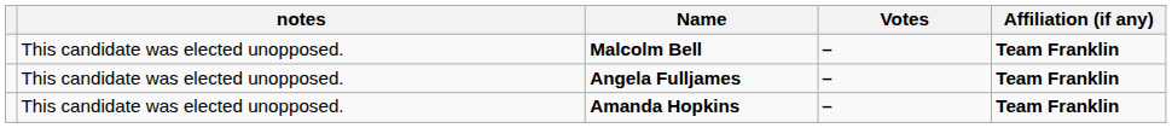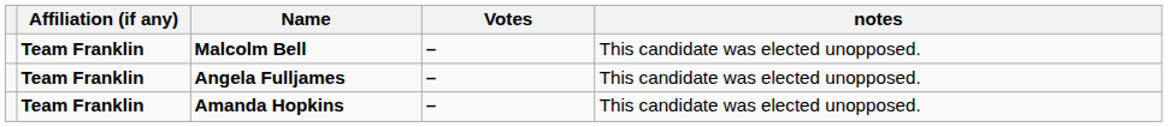 <table class="wikitable" style="width:51%;">
 <tr>
 <th style="width:1%;"></th>
-<th>notes</th>
+<th style="width:15%;">Affiliation (if any)</th>
 <th style="width:20%;">Name</th>
 <th style="width:15%;">Votes</th>
-<th style="width:15%;">Affiliation (if any)</th>
+<th>notes</th>
 </tr>
 <tr>
 <td bgcolor=></td>
-<td>This candidate was elected unopposed.</td>
+<td><strong>Team Franklin</strong></td>
 <td><strong>Malcolm Bell</strong></td>
 <td><strong>–</strong></td>
-<td><strong>Team Franklin</strong></td>
+<td>This candidate was elected unopposed.</td>
 </tr>
 <tr>
 <td bgcolor=></td>
-<td>This candidate was elected unopposed.</td>
+<td><strong>Team Franklin</strong></td>
 <td><strong>Angela Fulljames</strong></td>
 <td><strong>–</strong></td>
-<td><strong>Team Franklin</strong></td>
+<td>This candidate was elected unopposed.</td>
 </tr>
 <tr>
 <td bgcolor=></td>
-<td>This candidate was elected unopposed.</td>
+<td><strong>Team Franklin</strong></td>
 <td><strong>Amanda Hopkins</strong></td>
 <td><strong>–</strong></td>
-<td><strong>Team Franklin</strong></td>
+<td>This candidate was elected unopposed.</td>
 </tr>
 </table>
